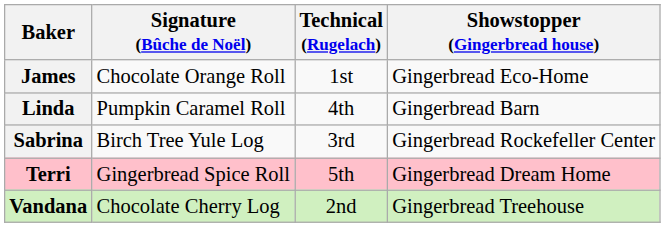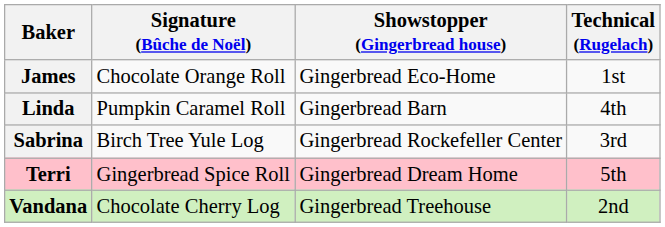 <table class="wikitable sortable" style="text-align:left;">
 <tr>
 <th scope="col">Baker</th>
 <th scope="col" class="unsortable">Signature <br><small>(<a href='#'>Bûche de Noël</a>)</small></th>
+<th scope="col" class="unsortable">Showstopper <br><small>(<a href='#'>Gingerbread house</a>)</small></th>
 <th scope="col">Technical <br><small>(<a href='#'>Rugelach</a>)</small></th>
-<th scope="col" class="unsortable">Showstopper <br><small>(<a href='#'>Gingerbread house</a>)</small></th>
 </tr>
 <tr>
 <th scope="row">James</th>
 <td>Chocolate Orange Roll</td>
+<td>Gingerbread Eco-Home</td>
 <td align="center">1st</td>
-<td>Gingerbread Eco-Home</td>
 </tr>
 <tr>
 <th scope="row">Linda</th>
 <td>Pumpkin Caramel Roll</td>
+<td>Gingerbread Barn</td>
 <td align="center">4th</td>
-<td>Gingerbread Barn</td>
 </tr>
 <tr>
 <th scope="row">Sabrina</th>
 <td>Birch Tree Yule Log</td>
+<td>Gingerbread Rockefeller Center</td>
 <td align="center">3rd</td>
-<td>Gingerbread Rockefeller Center</td>
 </tr>
 <tr style="background:pink">
 <th scope="row" style="background:pink">Terri</th>
 <td>Gingerbread Spice Roll</td>
+<td>Gingerbread Dream Home</td>
 <td align="center">5th</td>
-<td>Gingerbread Dream Home</td>
 </tr>
 <tr style="background:#d0f0c0;">
 <th scope="row" style="background:#d0f0c0;">Vandana</th>
 <td>Chocolate Cherry Log</td>
+<td>Gingerbread Treehouse</td>
 <td align="center">2nd</td>
-<td>Gingerbread Treehouse</td>
 </tr>
 </table>
